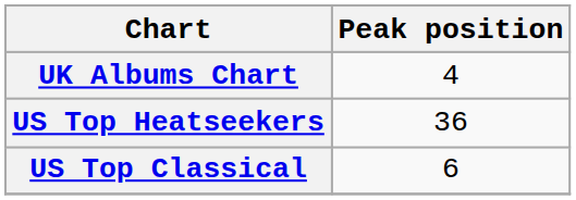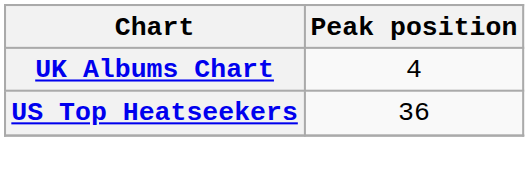 <table class="wikitable sortable plainrowheaders">
 <tr>
 <th scope="col">Chart</th>
 <th scope="col">Peak position</th>
 </tr>
 <tr>
 <th scope="row" align="left"><a href='#'>UK Albums Chart</a></th>
 <td align="center">4</td>
 </tr>
 <tr>
 <th scope="row" align="left"><a href='#'>US Top Heatseekers</a></th>
 <td align="center">36</td>
 </tr>
 <tr>
-<th scope="row" align="left"><a href='#'>US Top Classical</a></th>
-<td align="center">6</td>
-</tr>
-<tr>
 </tr>
 </table>
